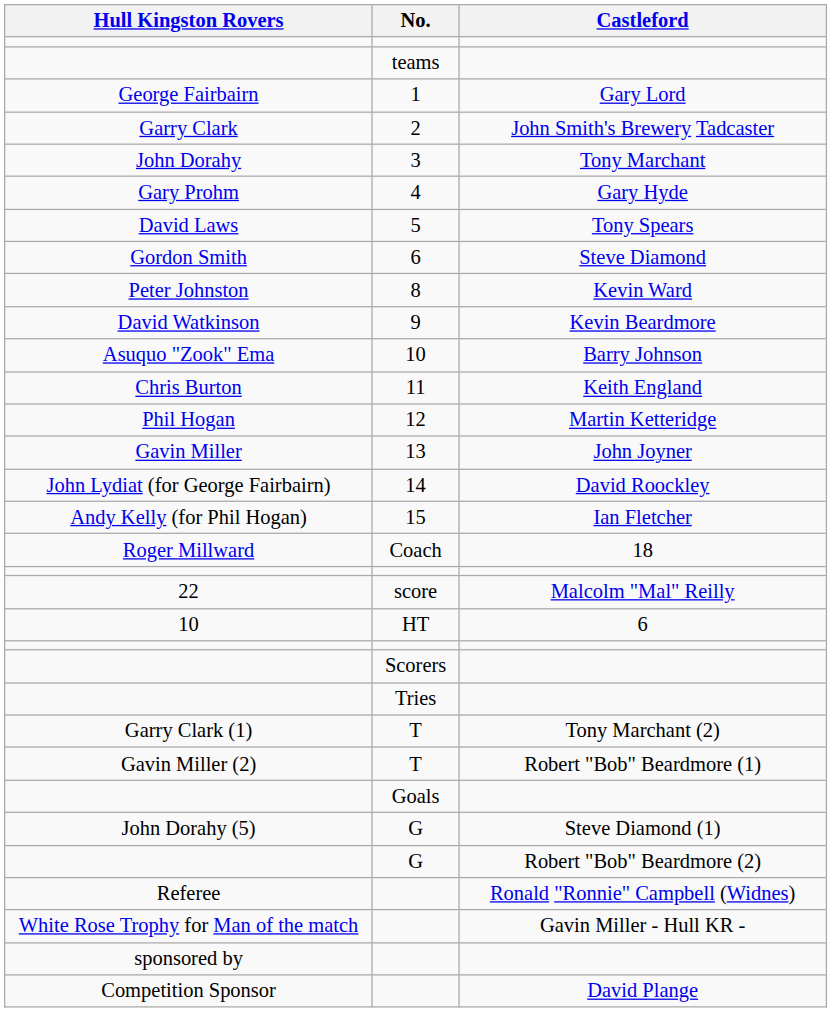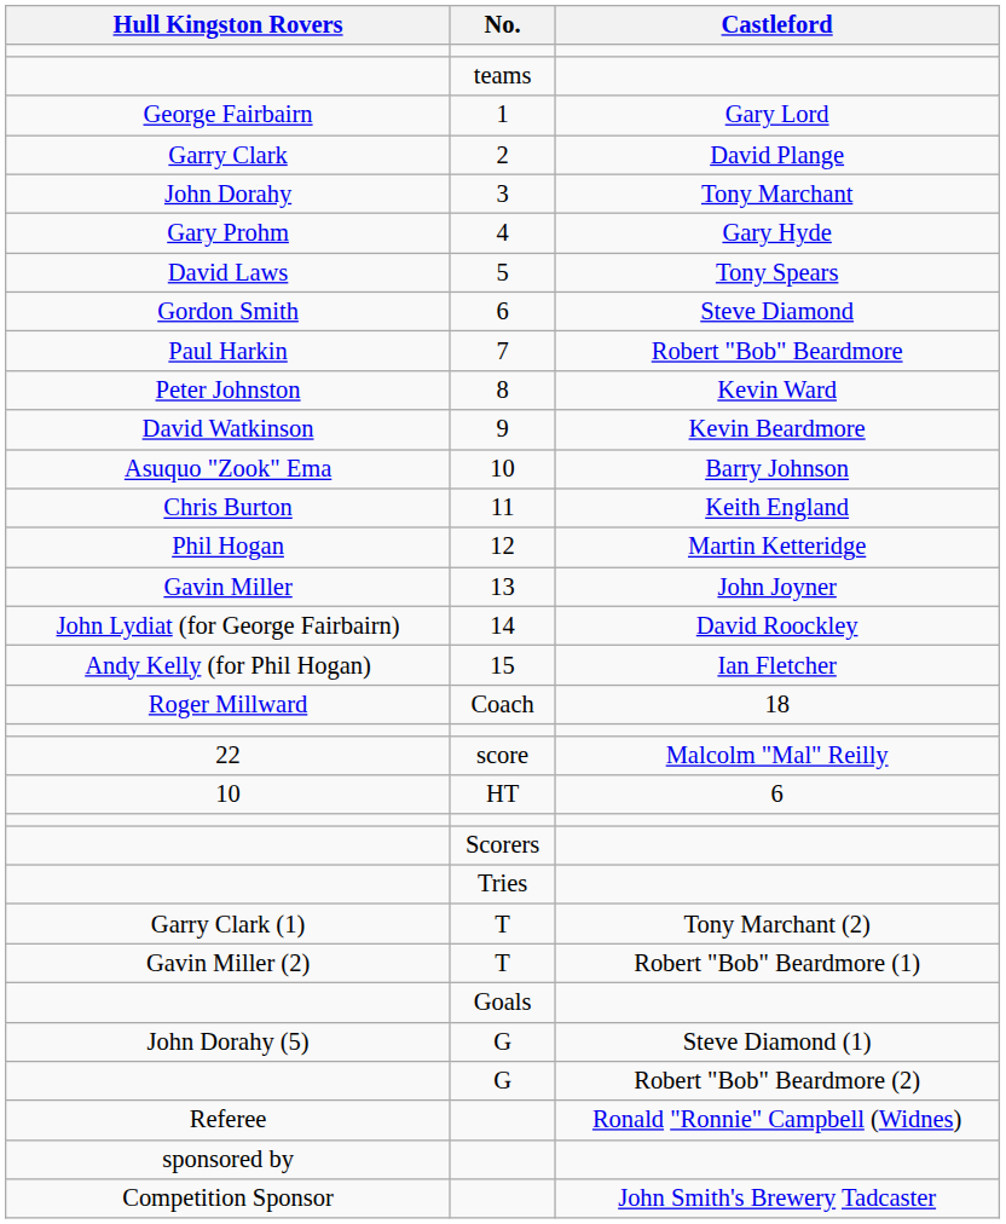 <table class="wikitable" style="text-align:center;">
 <tr>
 <th width=280 abbr=winner><a href='#'>Hull Kingston Rovers</a></th>
 <th width=60 abbr="Number">No.</th>
 <th width=280 abbr=runner-up><a href='#'>Castleford</a></th>
 </tr>
 <tr>
 <td></td>
 <td></td>
 <td></td>
 </tr>
 <tr>
 <td></td>
 <td>teams</td>
 <td></td>
 </tr>
 <tr>
 <td><a href='#'>George Fairbairn</a></td>
 <td>1</td>
 <td><a href='#'>Gary Lord</a></td>
 </tr>
 <tr>
 <td><a href='#'>Garry Clark</a></td>
 <td>2</td>
-<td><a href='#'>John Smith's Brewery</a> <a href='#'>Tadcaster</a></td>
+<td><a href='#'>David Plange</a></td>
 </tr>
 <tr>
 <td><a href='#'>John Dorahy</a></td>
 <td>3</td>
 <td><a href='#'>Tony Marchant</a></td>
 </tr>
 <tr>
 <td><a href='#'>Gary Prohm</a></td>
 <td>4</td>
 <td><a href='#'>Gary Hyde</a></td>
 </tr>
 <tr>
 <td><a href='#'>David Laws</a></td>
 <td>5</td>
 <td><a href='#'>Tony Spears</a></td>
 </tr>
 <tr>
 <td><a href='#'>Gordon Smith</a></td>
 <td>6</td>
 <td><a href='#'>Steve Diamond</a></td>
+</tr>
+<tr>
+<td><a href='#'>Paul Harkin</a></td>
+<td>7</td>
+<td><a href='#'>Robert "Bob" Beardmore</a></td>
 </tr>
 <tr>
 <td><a href='#'>Peter Johnston</a></td>
 <td>8</td>
 <td><a href='#'>Kevin Ward</a></td>
 </tr>
 <tr>
 <td><a href='#'>David Watkinson</a></td>
 <td>9</td>
 <td><a href='#'>Kevin Beardmore</a></td>
 </tr>
 <tr>
 <td><a href='#'>Asuquo "Zook" Ema</a></td>
 <td>10</td>
 <td><a href='#'>Barry Johnson</a></td>
 </tr>
 <tr>
 <td><a href='#'>Chris Burton</a></td>
 <td>11</td>
 <td><a href='#'>Keith England</a></td>
 </tr>
 <tr>
 <td><a href='#'>Phil Hogan</a></td>
 <td>12</td>
 <td><a href='#'>Martin Ketteridge</a></td>
 </tr>
 <tr>
 <td><a href='#'>Gavin Miller</a></td>
 <td>13</td>
 <td><a href='#'>John Joyner</a></td>
 </tr>
 <tr>
 <td><a href='#'>John Lydiat</a> (for George Fairbairn)</td>
 <td>14</td>
 <td><a href='#'>David Roockley</a></td>
 </tr>
 <tr>
 <td><a href='#'>Andy Kelly</a> (for Phil Hogan)</td>
 <td>15</td>
 <td><a href='#'>Ian Fletcher</a></td>
 </tr>
 <tr>
 <td><a href='#'>Roger Millward</a></td>
 <td>Coach</td>
 <td>18</td>
 </tr>
 <tr>
 <td></td>
 <td></td>
 <td></td>
 </tr>
 <tr>
 <td>22</td>
 <td>score</td>
 <td><a href='#'>Malcolm "Mal" Reilly</a></td>
 </tr>
 <tr>
 <td>10</td>
 <td>HT</td>
 <td>6</td>
 </tr>
 <tr>
 <td></td>
 <td></td>
 <td></td>
 </tr>
 <tr>
 <td></td>
 <td>Scorers</td>
 <td></td>
 </tr>
 <tr>
 <td></td>
 <td>Tries</td>
 <td></td>
 </tr>
 <tr>
 <td>Garry Clark (1)</td>
 <td>T</td>
 <td>Tony Marchant (2)</td>
 </tr>
 <tr>
 <td>Gavin Miller (2)</td>
 <td>T</td>
 <td>Robert "Bob" Beardmore (1)</td>
 </tr>
 <tr>
 <td></td>
 <td>Goals</td>
 <td></td>
 </tr>
 <tr>
 <td>John Dorahy (5)</td>
 <td>G</td>
 <td>Steve Diamond (1)</td>
 </tr>
 <tr>
 <td></td>
 <td>G</td>
 <td>Robert "Bob" Beardmore (2)</td>
 </tr>
 <tr>
 <td>Referee</td>
 <td></td>
 <td><a href='#'>Ronald</a> <a href='#'>"Ronnie" Campbell</a> (<a href='#'>Widnes</a>)</td>
 </tr>
 <tr>
-<td><a href='#'>White Rose Trophy</a> for <a href='#'>Man of the match</a></td>
-<td></td>
-<td>Gavin Miller - Hull KR - </td>
-</tr>
-<tr>
 <td>sponsored by</td>
 <td></td>
 <td></td>
 </tr>
 <tr>
 <td>Competition Sponsor</td>
 <td></td>
-<td><a href='#'>David Plange</a></td>
+<td><a href='#'>John Smith's Brewery</a> <a href='#'>Tadcaster</a></td>
 </tr>
 </table>
